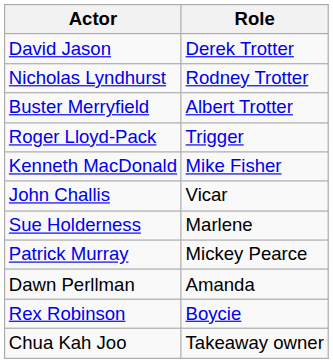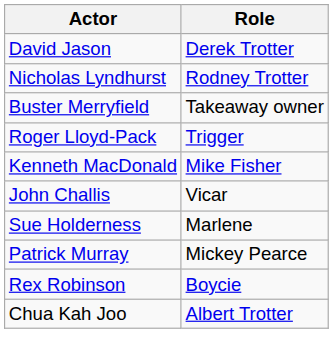 <table class="wikitable">
 <tr>
 <th>Actor</th>
 <th>Role</th>
 </tr>
 <tr>
 <td><a href='#'>David Jason</a></td>
 <td><a href='#'>Derek Trotter</a></td>
 </tr>
 <tr>
 <td><a href='#'>Nicholas Lyndhurst</a></td>
 <td><a href='#'>Rodney Trotter</a></td>
 </tr>
 <tr>
 <td><a href='#'>Buster Merryfield</a></td>
-<td><a href='#'>Albert Trotter</a></td>
+<td>Takeaway owner</td>
 </tr>
 <tr>
 <td><a href='#'>Roger Lloyd-Pack</a></td>
 <td><a href='#'>Trigger</a></td>
 </tr>
 <tr>
 <td><a href='#'>Kenneth MacDonald</a></td>
 <td><a href='#'>Mike Fisher</a></td>
 </tr>
 <tr>
 <td><a href='#'>John Challis</a></td>
 <td>Vicar</td>
 </tr>
 <tr>
 <td><a href='#'>Sue Holderness</a></td>
 <td>Marlene</td>
 </tr>
 <tr>
 <td><a href='#'>Patrick Murray</a></td>
 <td>Mickey Pearce</td>
 </tr>
 <tr>
-<td>Dawn Perllman</td>
-<td>Amanda</td>
-</tr>
-<tr>
 <td><a href='#'>Rex Robinson</a></td>
 <td><a href='#'>Boycie</a></td>
 </tr>
 <tr>
 <td>Chua Kah Joo</td>
-<td>Takeaway owner</td>
+<td><a href='#'>Albert Trotter</a></td>
 </tr>
 </table>
